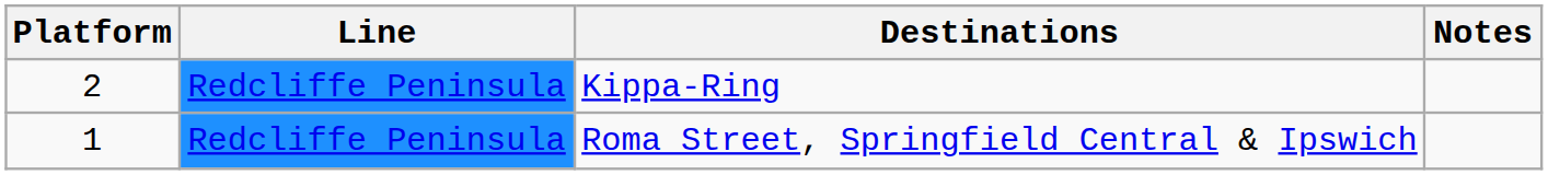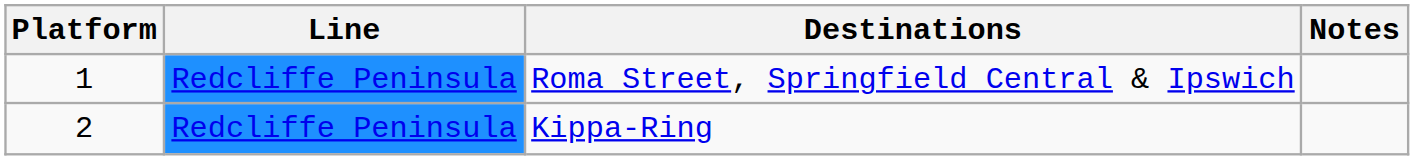 <table class="wikitable" style="float: none; margin: 0.5em; ">
 <tr>
 <th>Platform</th>
 <th>Line</th>
 <th>Destinations</th>
 <th>Notes</th>
 </tr>
 <tr>
+<td style="text-align:center;">1</td>
+<td style=background:#1e90ff><a href='#'><span>Redcliffe Peninsula</span></a></td>
+<td><a href='#'>Roma Street</a>, <a href='#'>Springfield Central</a> & <a href='#'>Ipswich</a></td>
+<td></td>
+</tr>
+<tr>
 <td style="text-align:center;">2</td>
 <td style=background:#1e90ff><a href='#'><span>Redcliffe Peninsula</span></a></td>
 <td><a href='#'>Kippa-Ring</a></td>
 <td></td>
 </tr>
-<tr>
-<td style="text-align:center;">1</td>
-<td style=background:#1e90ff><a href='#'><span>Redcliffe Peninsula</span></a></td>
-<td><a href='#'>Roma Street</a>, <a href='#'>Springfield Central</a> & <a href='#'>Ipswich</a></td>
-<td></td>
-</tr>
 </table>
